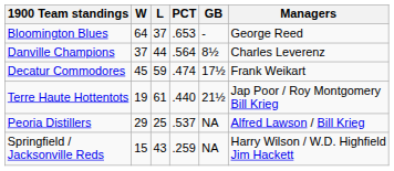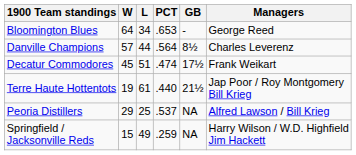 <table class="wikitable">
 <tr>
 <th>1900 Team standings</th>
 <th>W</th>
 <th>L</th>
 <th>PCT</th>
 <th>GB</th>
 <th>Managers</th>
 </tr>
 <tr>
 <td><a href='#'>Bloomington Blues</a></td>
 <td>64</td>
-<td>37</td>
+<td>34</td>
 <td>.653</td>
 <td>-</td>
 <td>George Reed</td>
 </tr>
 <tr>
 <td><a href='#'>Danville Champions</a></td>
-<td>37</td>
+<td>57</td>
 <td>44</td>
 <td>.564</td>
 <td>8½</td>
 <td>Charles Leverenz</td>
 </tr>
 <tr>
 <td><a href='#'>Decatur Commodores</a></td>
 <td>45</td>
-<td>59</td>
+<td>51</td>
 <td>.474</td>
 <td>17½</td>
 <td>Frank Weikart</td>
 </tr>
 <tr>
 <td><a href='#'>Terre Haute Hottentots</a></td>
 <td>19</td>
 <td>61</td>
 <td>.440</td>
 <td>21½</td>
 <td>Jap Poor / Roy Montgomery <br> <a href='#'>Bill Krieg</a></td>
 </tr>
 <tr>
 <td><a href='#'>Peoria Distillers</a></td>
 <td>29</td>
 <td>25</td>
 <td>.537</td>
 <td>NA</td>
 <td><a href='#'>Alfred Lawson</a> / <a href='#'>Bill Krieg</a></td>
 </tr>
 <tr>
 <td>Springfield /<br> <a href='#'>Jacksonville Reds</a></td>
 <td>15</td>
-<td>43</td>
+<td>49</td>
 <td>.259</td>
 <td>NA</td>
 <td>Harry Wilson / W.D. Highfield <br> <a href='#'>Jim Hackett</a></td>
 </tr>
 </table>
